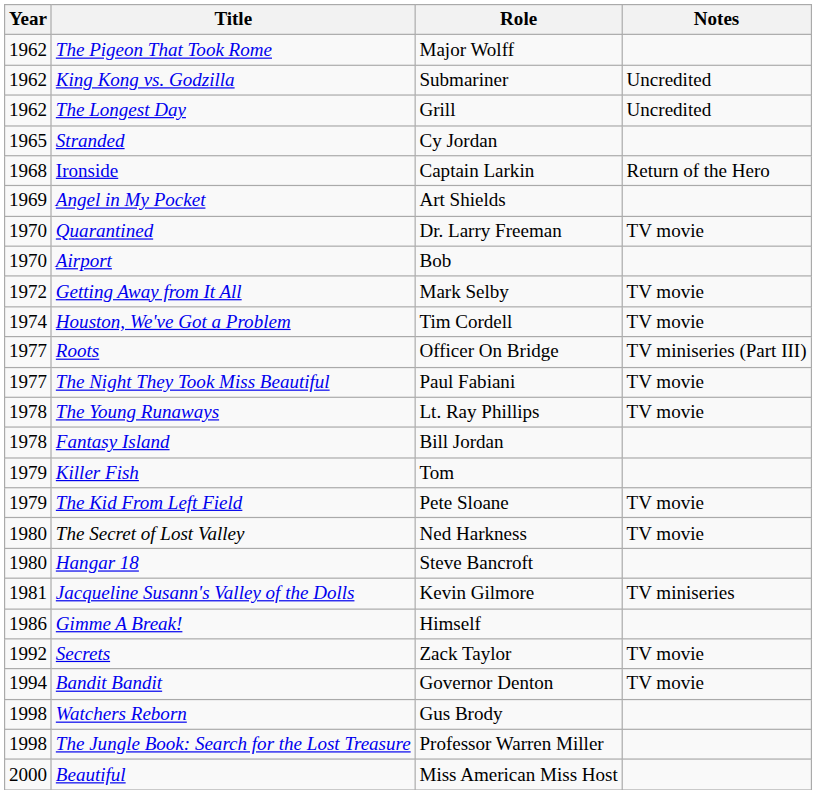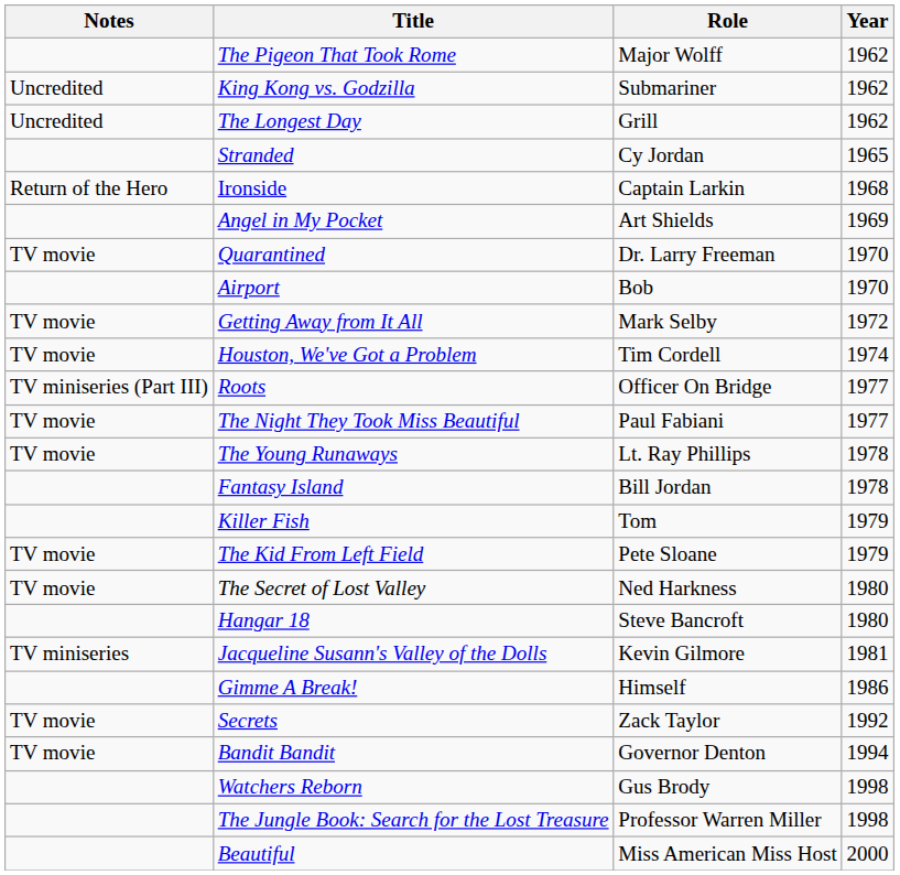 <table class="wikitable">
 <tr>
-<th>Year</th>
+<th>Notes</th>
 <th>Title</th>
 <th>Role</th>
-<th>Notes</th>
+<th>Year</th>
 </tr>
 <tr>
-<td>1962</td>
+<td></td>
 <td><em><a href='#'>The Pigeon That Took Rome</a></em></td>
 <td>Major Wolff</td>
-<td></td>
+<td>1962</td>
 </tr>
 <tr>
-<td>1962</td>
+<td>Uncredited</td>
 <td><em><a href='#'>King Kong vs. Godzilla</a></em></td>
 <td>Submariner</td>
-<td>Uncredited</td>
+<td>1962</td>
 </tr>
 <tr>
-<td>1962</td>
+<td>Uncredited</td>
 <td><em><a href='#'>The Longest Day</a></em></td>
 <td>Grill</td>
-<td>Uncredited</td>
+<td>1962</td>
 </tr>
 <tr>
-<td>1965</td>
+<td></td>
 <td><em><a href='#'>Stranded</a></em></td>
 <td>Cy Jordan</td>
-<td></td>
+<td>1965</td>
 </tr>
 <tr>
-<td>1968</td>
+<td>Return of the Hero</td>
 <td><a href='#'>Ironside</a></td>
 <td>Captain Larkin</td>
-<td>Return of the Hero</td>
+<td>1968</td>
 </tr>
 <tr>
-<td>1969</td>
+<td></td>
 <td><em><a href='#'>Angel in My Pocket</a></em></td>
 <td>Art Shields</td>
-<td></td>
+<td>1969</td>
 </tr>
 <tr>
-<td>1970</td>
+<td>TV movie</td>
 <td><em><a href='#'>Quarantined</a></em></td>
 <td>Dr. Larry Freeman</td>
-<td>TV movie</td>
+<td>1970</td>
 </tr>
 <tr>
-<td>1970</td>
+<td></td>
 <td><em><a href='#'>Airport</a></em></td>
 <td>Bob</td>
-<td></td>
+<td>1970</td>
 </tr>
 <tr>
-<td>1972</td>
+<td>TV movie</td>
 <td><em><a href='#'>Getting Away from It All</a></em></td>
 <td>Mark Selby</td>
-<td>TV movie</td>
+<td>1972</td>
 </tr>
 <tr>
-<td>1974</td>
+<td>TV movie</td>
 <td><em><a href='#'>Houston, We've Got a Problem</a></em></td>
 <td>Tim Cordell</td>
-<td>TV movie</td>
+<td>1974</td>
 </tr>
 <tr>
-<td>1977</td>
+<td>TV miniseries (Part III)</td>
 <td><em><a href='#'>Roots</a></em></td>
 <td>Officer On Bridge</td>
-<td>TV miniseries (Part III)</td>
+<td>1977</td>
 </tr>
 <tr>
-<td>1977</td>
+<td>TV movie</td>
 <td><em><a href='#'>The Night They Took Miss Beautiful</a></em></td>
 <td>Paul Fabiani</td>
-<td>TV movie</td>
+<td>1977</td>
 </tr>
 <tr>
-<td>1978</td>
+<td>TV movie</td>
 <td><em><a href='#'>The Young Runaways</a></em></td>
 <td>Lt. Ray Phillips</td>
-<td>TV movie</td>
+<td>1978</td>
 </tr>
 <tr>
-<td>1978</td>
+<td></td>
 <td><em><a href='#'>Fantasy Island</a></em></td>
 <td>Bill Jordan</td>
-<td></td>
+<td>1978</td>
 </tr>
 <tr>
-<td>1979</td>
+<td></td>
 <td><em><a href='#'>Killer Fish</a></em></td>
 <td>Tom</td>
-<td></td>
+<td>1979</td>
 </tr>
 <tr>
-<td>1979</td>
+<td>TV movie</td>
 <td><em><a href='#'>The Kid From Left Field</a></em></td>
 <td>Pete Sloane</td>
-<td>TV movie</td>
+<td>1979</td>
 </tr>
 <tr>
-<td>1980</td>
+<td>TV movie</td>
 <td><em>The Secret of Lost Valley</em></td>
 <td>Ned Harkness</td>
-<td>TV movie</td>
+<td>1980</td>
 </tr>
 <tr>
-<td>1980</td>
+<td></td>
 <td><em><a href='#'>Hangar 18</a></em></td>
 <td>Steve Bancroft</td>
-<td></td>
+<td>1980</td>
 </tr>
 <tr>
-<td>1981</td>
+<td>TV miniseries</td>
 <td><em><a href='#'>Jacqueline Susann's Valley of the Dolls</a></em></td>
 <td>Kevin Gilmore</td>
-<td>TV miniseries</td>
+<td>1981</td>
 </tr>
 <tr>
-<td>1986</td>
+<td></td>
 <td><em><a href='#'>Gimme A Break!</a></em></td>
 <td>Himself</td>
-<td></td>
+<td>1986</td>
 </tr>
 <tr>
-<td>1992</td>
+<td>TV movie</td>
 <td><em><a href='#'>Secrets</a></em></td>
 <td>Zack Taylor</td>
-<td>TV movie</td>
+<td>1992</td>
 </tr>
 <tr>
-<td>1994</td>
+<td>TV movie</td>
 <td><em><a href='#'>Bandit Bandit</a></em></td>
 <td>Governor Denton</td>
-<td>TV movie</td>
+<td>1994</td>
 </tr>
 <tr>
-<td>1998</td>
+<td></td>
 <td><em><a href='#'>Watchers Reborn</a></em></td>
 <td>Gus Brody</td>
-<td></td>
+<td>1998</td>
 </tr>
 <tr>
-<td>1998</td>
+<td></td>
 <td><em><a href='#'>The Jungle Book: Search for the Lost Treasure</a></em></td>
 <td>Professor Warren Miller</td>
-<td></td>
+<td>1998</td>
 </tr>
 <tr>
-<td>2000</td>
+<td></td>
 <td><em><a href='#'>Beautiful</a></em></td>
 <td>Miss American Miss Host</td>
-<td></td>
+<td>2000</td>
 </tr>
 </table>
